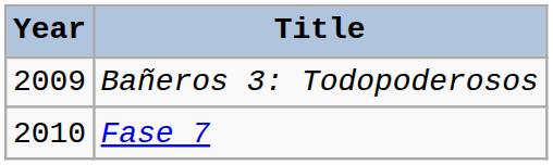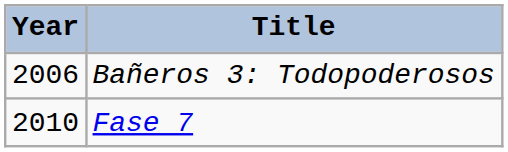 <table class="wikitable" style="font-size:90%;">
 <tr>
 <th style="background:#B0C4DE;">Year</th>
 <th style="background:#B0C4DE;">Title</th>
 </tr>
 <tr>
-<td>2009</td>
+<td>2006</td>
 <td><em>Bañeros 3: Todopoderosos</em></td>
 </tr>
 <tr>
 <td>2010</td>
 <td><em><a href='#'>Fase 7</a></em></td>
 </tr>
 </table>
